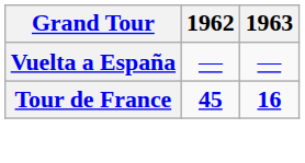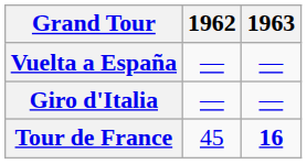 <table class="wikitable plainrowheaders">
 <tr>
 <th scope="col"><a href='#'>Grand Tour</a></th>
 <th scope="col">1962</th>
 <th scope="col">1963</th>
 </tr>
 <tr style="text-align:center;">
 <th scope="row"> <a href='#'>Vuelta a España</a></th>
 <td><a href='#'>—</a></td>
 <td><a href='#'>—</a></td>
 </tr>
 <tr style="text-align:center;">
+<th scope="row"> <a href='#'>Giro d'Italia</a></th>
+<td><a href='#'>—</a></td>
+<td><a href='#'>—</a></td>
+</tr>
+<tr style="text-align:center;">
 <th scope="row"> <a href='#'>Tour de France</a></th>
-<td><strong><a href='#'>45</a></strong></td>
+<td><a href='#'>45</a></td>
 <td><strong><a href='#'>16</a></strong></td>
 </tr>
 </table>
